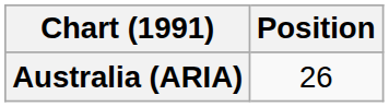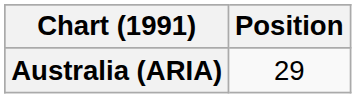 <table class="wikitable plainrowheaders" style="text-align:center">
 <tr>
 <th scope="col">Chart (1991)</th>
 <th scope="col">Position</th>
 </tr>
 <tr>
 <th scope="row">Australia (ARIA)</th>
-<td>26</td>
+<td>29</td>
 </tr>
 </table>
